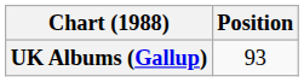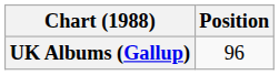 <table class="wikitable plainrowheaders" style="text-align:center">
 <tr>
 <th scope="col">Chart (1988)</th>
 <th scope="col">Position</th>
 </tr>
 <tr>
 <th scope="row">UK Albums (<a href='#'>Gallup</a>)</th>
-<td>93</td>
+<td>96</td>
 </tr>
 </table>
